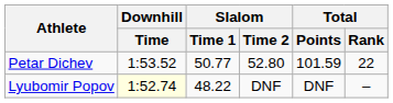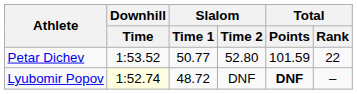 <table class="wikitable" style="font-size:90%">
 <tr>
 <th rowspan="2">Athlete</th>
 <th>Downhill</th>
 <th colspan="2">Slalom</th>
 <th colspan="2">Total</th>
 </tr>
 <tr>
 <th>Time</th>
 <th>Time 1</th>
 <th>Time 2</th>
 <th>Points</th>
 <th>Rank</th>
 </tr>
 <tr>
 <td><a href='#'>Petar Dichev</a></td>
 <td align="center">1:53.52</td>
 <td align="center">50.77</td>
 <td align="center">52.80</td>
 <td align="center">101.59</td>
 <td align="center">22</td>
 </tr>
 <tr>
 <td><a href='#'>Lyubomir Popov</a></td>
 <td align="center" style="background: lightyellow;">1:52.74</td>
-<td align="center">48.22</td>
+<td align="center">48.72</td>
 <td align="center">DNF</td>
-<td align="center">DNF</td>
+<td align="center"><strong>DNF</strong></td>
 <td align="center">–</td>
 </tr>
 </table>
